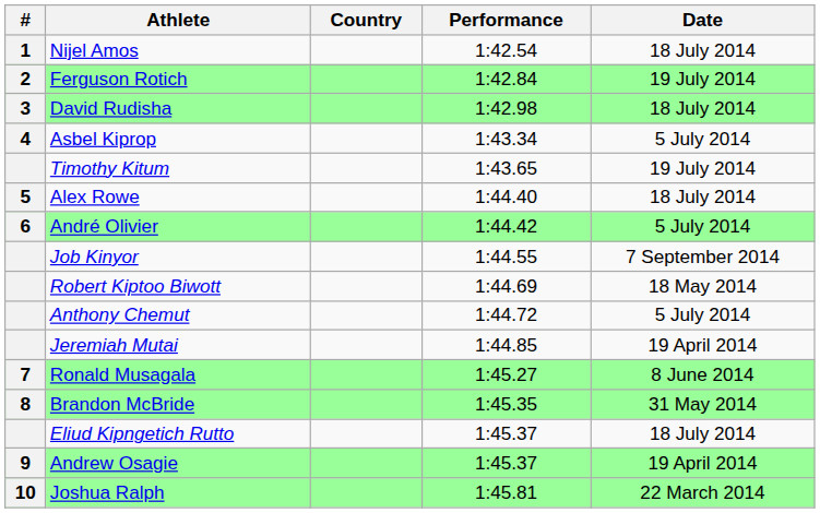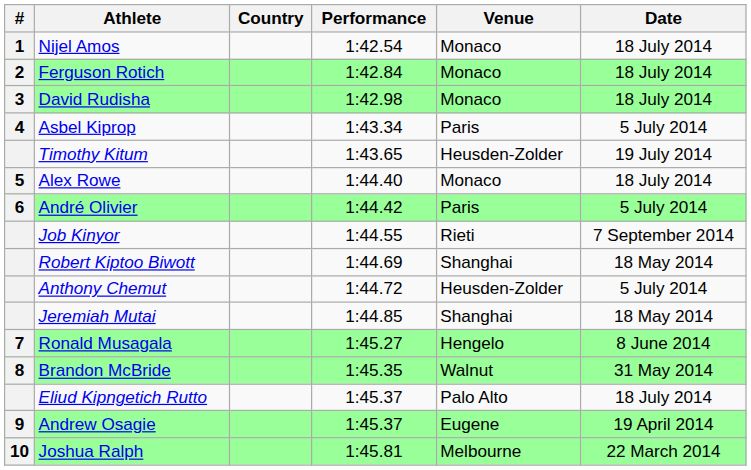 <table class="wikitable" width=100% style="font-size:90%; text-align:center;">
 <tr>
 <th>#</th>
 <th>Athlete</th>
 <th>Country</th>
 <th>Performance</th>
+<th>Venue</th>
 <th>Date</th>
 </tr>
 <tr>
 <th>1</th>
 <td align=left><a href='#'>Nijel Amos</a></td>
 <td align=left></td>
 <td>1:42.54</td>
+<td align=left> Monaco</td>
 <td align=center>18 July 2014</td>
 </tr>
 <tr bgcolor="99FF99">
 <th>2</th>
 <td align=left><a href='#'>Ferguson Rotich</a></td>
 <td align=left></td>
 <td>1:42.84</td>
-<td>19 July 2014</td>
+<td align=left> Monaco</td>
+<td align=center>18 July 2014</td>
 </tr>
 <tr bgcolor="99FF99">
 <th>3</th>
 <td align=left><a href='#'>David Rudisha</a></td>
 <td align=left></td>
 <td>1:42.98</td>
+<td align=left> Monaco</td>
 <td align=center>18 July 2014</td>
 </tr>
 <tr>
 <th>4</th>
 <td align=left><a href='#'>Asbel Kiprop</a></td>
 <td align=left></td>
 <td>1:43.34</td>
+<td align=left> Paris</td>
 <td>5 July 2014</td>
 </tr>
 <tr>
 <th></th>
 <td align=left><em><a href='#'>Timothy Kitum</a></em></td>
 <td align=left></td>
 <td>1:43.65</td>
+<td align=left> Heusden-Zolder</td>
 <td>19 July 2014</td>
 </tr>
 <tr>
 <th>5</th>
 <td align=left><a href='#'>Alex Rowe</a></td>
 <td align=left></td>
 <td>1:44.40</td>
+<td align=left> Monaco</td>
 <td align=center>18 July 2014</td>
 </tr>
 <tr bgcolor="99FF99">
 <th>6</th>
 <td align=left><a href='#'>André Olivier</a></td>
 <td align=left></td>
 <td>1:44.42</td>
+<td align=left> Paris</td>
 <td>5 July 2014</td>
 </tr>
 <tr>
 <th></th>
 <td align=left><em><a href='#'>Job Kinyor</a></em></td>
 <td align=left></td>
 <td>1:44.55</td>
+<td align=left> Rieti</td>
 <td>7 September 2014</td>
 </tr>
 <tr>
 <th></th>
 <td align=left><em><a href='#'>Robert Kiptoo Biwott</a></em></td>
 <td align=left></td>
 <td>1:44.69</td>
+<td align=left> Shanghai</td>
 <td>18 May 2014</td>
 </tr>
 <tr>
 <th></th>
 <td align=left><em><a href='#'>Anthony Chemut</a></em></td>
 <td align=left></td>
 <td>1:44.72</td>
+<td align=left> Heusden-Zolder</td>
 <td>5 July 2014</td>
 </tr>
 <tr>
 <th></th>
 <td align=left><em><a href='#'>Jeremiah Mutai</a></em></td>
 <td align=left></td>
 <td>1:44.85</td>
-<td>19 April 2014</td>
+<td align=left> Shanghai</td>
+<td>18 May 2014</td>
 </tr>
 <tr bgcolor="99FF99">
 <th>7</th>
 <td align=left><a href='#'>Ronald Musagala</a></td>
 <td align=left></td>
 <td>1:45.27</td>
+<td align=left> Hengelo</td>
 <td>8 June 2014</td>
 </tr>
 <tr bgcolor="99FF99">
 <th>8</th>
 <td align=left><a href='#'>Brandon McBride</a></td>
 <td align=left></td>
 <td>1:45.35</td>
+<td align=left> Walnut</td>
 <td>31 May 2014</td>
 </tr>
 <tr>
 <th></th>
 <td align=left><em><a href='#'>Eliud Kipngetich Rutto</a></em></td>
 <td align=left></td>
 <td>1:45.37</td>
+<td align=left> Palo Alto</td>
 <td align=center>18 July 2014</td>
 </tr>
 <tr bgcolor="99FF99">
 <th>9</th>
 <td align=left><a href='#'>Andrew Osagie</a></td>
 <td align=left></td>
 <td>1:45.37</td>
+<td align=left> Eugene</td>
 <td>19 April 2014</td>
 </tr>
 <tr bgcolor="99FF99">
 <th>10</th>
 <td align=left><a href='#'>Joshua Ralph</a></td>
 <td align=left></td>
 <td>1:45.81</td>
+<td align=left> Melbourne</td>
 <td>22 March 2014</td>
 </tr>
 </table>
